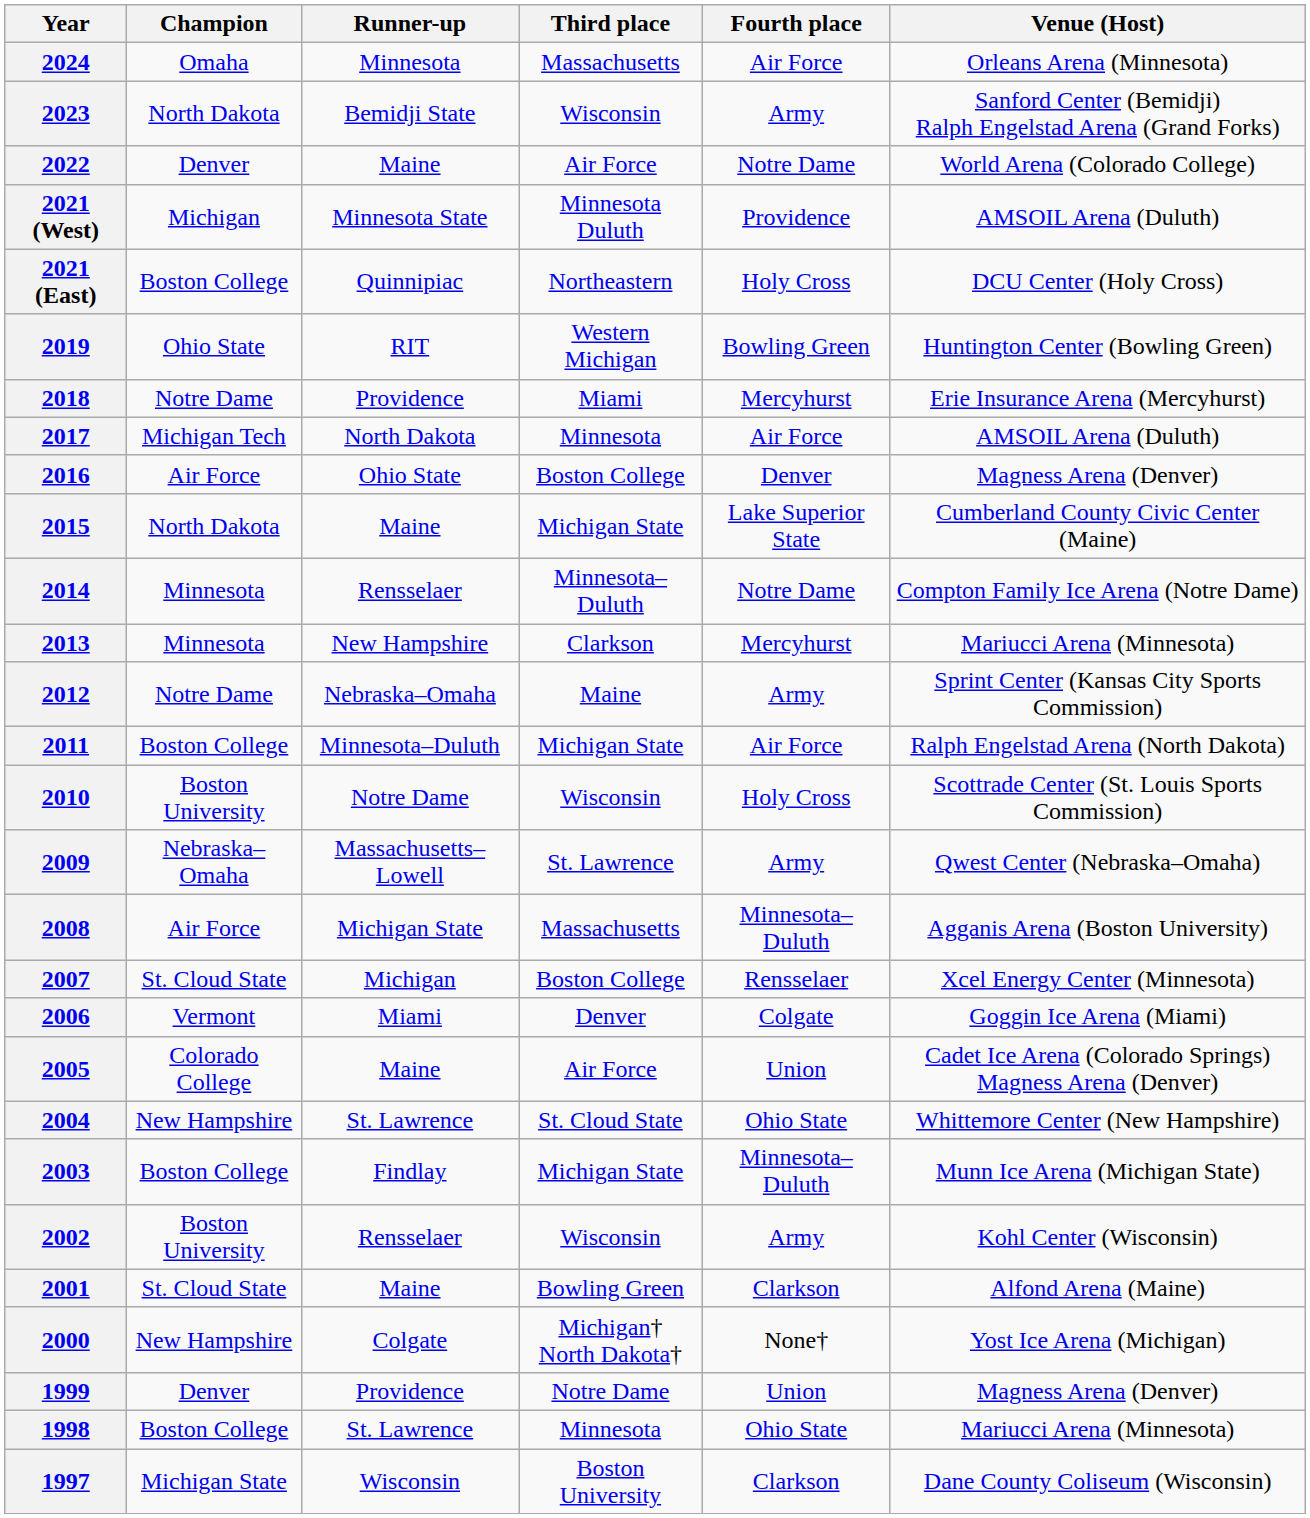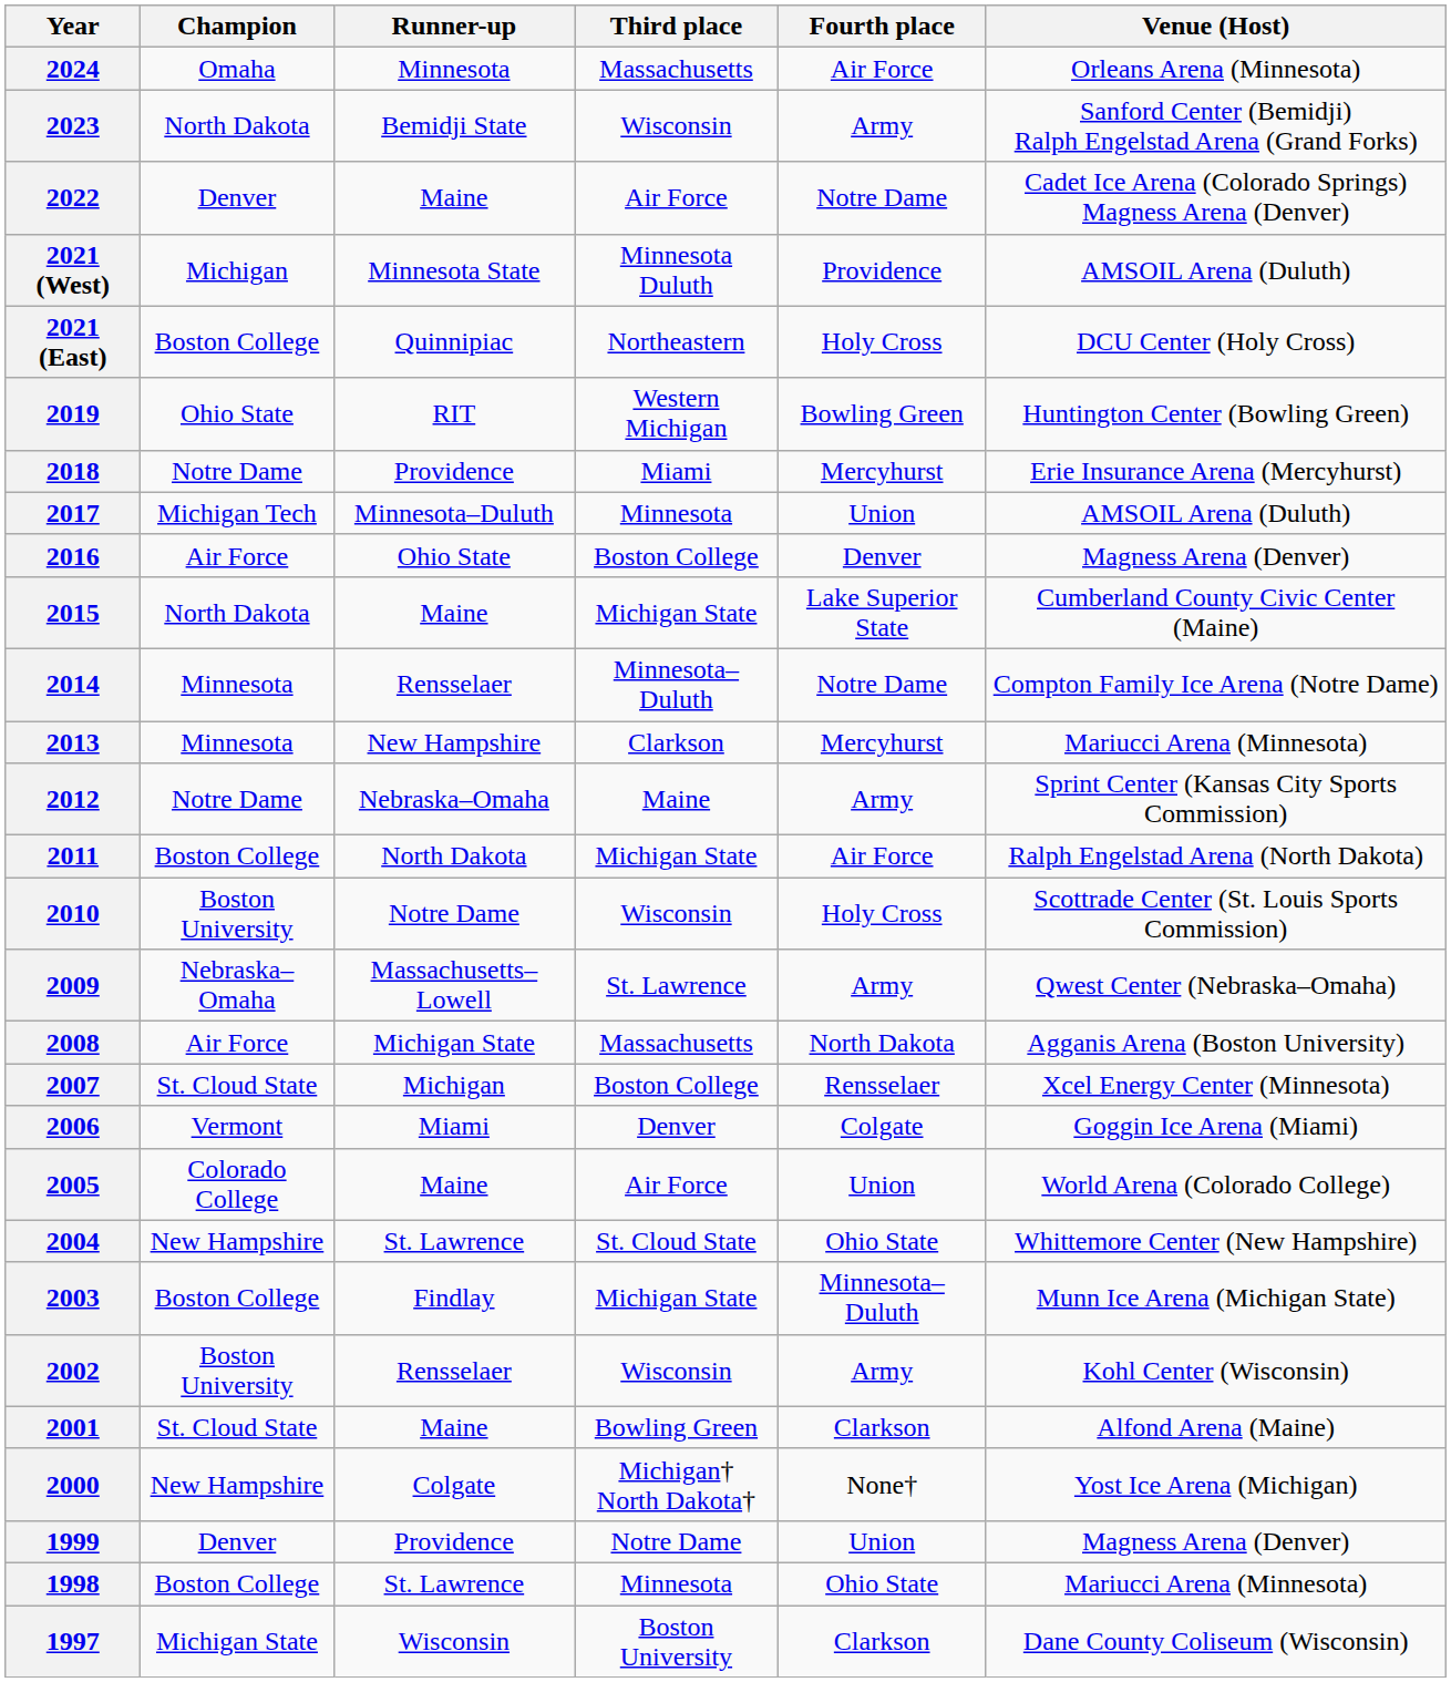 <table class="wikitable" style="text-align:center" cellpadding=2 cellspacing=2>
 <tr>
 <th>Year</th>
 <th>Champion</th>
 <th>Runner-up</th>
 <th>Third place</th>
 <th>Fourth place</th>
 <th>Venue (Host)</th>
 </tr>
 <tr>
 <th><a href='#'>2024</a></th>
 <td><a href='#'>Omaha</a></td>
 <td><a href='#'>Minnesota</a></td>
 <td><a href='#'>Massachusetts</a></td>
 <td><a href='#'>Air Force</a></td>
 <td><a href='#'>Orleans Arena</a> (Minnesota)</td>
 </tr>
 <tr>
 <th><a href='#'>2023</a></th>
 <td><a href='#'>North Dakota</a></td>
 <td><a href='#'>Bemidji State</a></td>
 <td><a href='#'>Wisconsin</a></td>
 <td><a href='#'>Army</a></td>
 <td><a href='#'>Sanford Center</a> (Bemidji)<br><a href='#'>Ralph Engelstad Arena</a> (Grand Forks)</td>
 </tr>
 <tr>
 <th><a href='#'>2022</a></th>
 <td><a href='#'>Denver</a></td>
 <td><a href='#'>Maine</a></td>
 <td><a href='#'>Air Force</a></td>
 <td><a href='#'>Notre Dame</a></td>
-<td><a href='#'>World Arena</a> (Colorado College)</td>
+<td><a href='#'>Cadet Ice Arena</a> (Colorado Springs)<br><a href='#'>Magness Arena</a> (Denver)</td>
 </tr>
 <tr>
 <th><a href='#'>2021</a> (West)</th>
 <td><a href='#'>Michigan</a></td>
 <td><a href='#'>Minnesota State</a></td>
 <td><a href='#'>Minnesota Duluth</a></td>
 <td><a href='#'>Providence</a></td>
 <td><a href='#'>AMSOIL Arena</a> (Duluth)</td>
 </tr>
 <tr>
 <th><a href='#'>2021</a> (East)</th>
 <td><a href='#'>Boston College</a></td>
 <td><a href='#'>Quinnipiac</a></td>
 <td><a href='#'>Northeastern</a></td>
 <td><a href='#'>Holy Cross</a></td>
 <td><a href='#'>DCU Center</a> (Holy Cross)</td>
 </tr>
 <tr>
 <th><a href='#'>2019</a></th>
 <td><a href='#'>Ohio State</a></td>
 <td><a href='#'>RIT</a></td>
 <td><a href='#'>Western Michigan</a></td>
 <td><a href='#'>Bowling Green</a></td>
 <td><a href='#'>Huntington Center</a> (Bowling Green)</td>
 </tr>
 <tr>
 <th><a href='#'>2018</a></th>
 <td><a href='#'>Notre Dame</a></td>
 <td><a href='#'>Providence</a></td>
 <td><a href='#'>Miami</a></td>
 <td><a href='#'>Mercyhurst</a></td>
 <td><a href='#'>Erie Insurance Arena</a> (Mercyhurst)</td>
 </tr>
 <tr>
 <th><a href='#'>2017</a></th>
 <td><a href='#'>Michigan Tech</a></td>
-<td><a href='#'>North Dakota</a></td>
+<td><a href='#'>Minnesota–Duluth</a></td>
 <td><a href='#'>Minnesota</a></td>
-<td><a href='#'>Air Force</a></td>
+<td><a href='#'>Union</a></td>
 <td><a href='#'>AMSOIL Arena</a> (Duluth)</td>
 </tr>
 <tr>
 <th><a href='#'>2016</a></th>
 <td><a href='#'>Air Force</a></td>
 <td><a href='#'>Ohio State</a></td>
 <td><a href='#'>Boston College</a></td>
 <td><a href='#'>Denver</a></td>
 <td><a href='#'>Magness Arena</a> (Denver)</td>
 </tr>
 <tr>
 <th><a href='#'>2015</a></th>
 <td><a href='#'>North Dakota</a></td>
 <td><a href='#'>Maine</a></td>
 <td><a href='#'>Michigan State</a></td>
 <td><a href='#'>Lake Superior State</a></td>
 <td><a href='#'>Cumberland County Civic Center</a> (Maine)</td>
 </tr>
 <tr>
 <th><a href='#'>2014</a></th>
 <td><a href='#'>Minnesota</a></td>
 <td><a href='#'>Rensselaer</a></td>
 <td><a href='#'>Minnesota–Duluth</a></td>
 <td><a href='#'>Notre Dame</a></td>
 <td><a href='#'>Compton Family Ice Arena</a> (Notre Dame)</td>
 </tr>
 <tr>
 <th><a href='#'>2013</a></th>
 <td><a href='#'>Minnesota</a></td>
 <td><a href='#'>New Hampshire</a></td>
 <td><a href='#'>Clarkson</a></td>
 <td><a href='#'>Mercyhurst</a></td>
 <td><a href='#'>Mariucci Arena</a> (Minnesota)</td>
 </tr>
 <tr>
 <th><a href='#'>2012</a></th>
 <td><a href='#'>Notre Dame</a></td>
 <td><a href='#'>Nebraska–Omaha</a></td>
 <td><a href='#'>Maine</a></td>
 <td><a href='#'>Army</a></td>
 <td><a href='#'>Sprint Center</a> (Kansas City Sports Commission)</td>
 </tr>
 <tr>
 <th><a href='#'>2011</a></th>
 <td><a href='#'>Boston College</a></td>
-<td><a href='#'>Minnesota–Duluth</a></td>
+<td><a href='#'>North Dakota</a></td>
 <td><a href='#'>Michigan State</a></td>
 <td><a href='#'>Air Force</a></td>
 <td><a href='#'>Ralph Engelstad Arena</a> (North Dakota)</td>
 </tr>
 <tr>
 <th><a href='#'>2010</a></th>
 <td><a href='#'>Boston University</a></td>
 <td><a href='#'>Notre Dame</a></td>
 <td><a href='#'>Wisconsin</a></td>
 <td><a href='#'>Holy Cross</a></td>
 <td><a href='#'>Scottrade Center</a> (St. Louis Sports Commission)</td>
 </tr>
 <tr>
 <th><a href='#'>2009</a></th>
 <td><a href='#'>Nebraska–Omaha</a></td>
 <td><a href='#'>Massachusetts–Lowell</a></td>
 <td><a href='#'>St. Lawrence</a></td>
 <td><a href='#'>Army</a></td>
 <td><a href='#'>Qwest Center</a> (Nebraska–Omaha)</td>
 </tr>
 <tr>
 <th><a href='#'>2008</a></th>
 <td><a href='#'>Air Force</a></td>
 <td><a href='#'>Michigan State</a></td>
 <td><a href='#'>Massachusetts</a></td>
-<td><a href='#'>Minnesota–Duluth</a></td>
+<td><a href='#'>North Dakota</a></td>
 <td><a href='#'>Agganis Arena</a> (Boston University)</td>
 </tr>
 <tr>
 <th><a href='#'>2007</a></th>
 <td><a href='#'>St. Cloud State</a></td>
 <td><a href='#'>Michigan</a></td>
 <td><a href='#'>Boston College</a></td>
 <td><a href='#'>Rensselaer</a></td>
 <td><a href='#'>Xcel Energy Center</a> (Minnesota)</td>
 </tr>
 <tr>
 <th><a href='#'>2006</a></th>
 <td><a href='#'>Vermont</a></td>
 <td><a href='#'>Miami</a></td>
 <td><a href='#'>Denver</a></td>
 <td><a href='#'>Colgate</a></td>
 <td><a href='#'>Goggin Ice Arena</a> (Miami)</td>
 </tr>
 <tr>
 <th><a href='#'>2005</a></th>
 <td><a href='#'>Colorado College</a></td>
 <td><a href='#'>Maine</a></td>
 <td><a href='#'>Air Force</a></td>
 <td><a href='#'>Union</a></td>
-<td><a href='#'>Cadet Ice Arena</a> (Colorado Springs)<br><a href='#'>Magness Arena</a> (Denver)</td>
+<td><a href='#'>World Arena</a> (Colorado College)</td>
 </tr>
 <tr>
 <th><a href='#'>2004</a></th>
 <td><a href='#'>New Hampshire</a></td>
 <td><a href='#'>St. Lawrence</a></td>
 <td><a href='#'>St. Cloud State</a></td>
 <td><a href='#'>Ohio State</a></td>
 <td><a href='#'>Whittemore Center</a> (New Hampshire)</td>
 </tr>
 <tr>
 <th><a href='#'>2003</a></th>
 <td><a href='#'>Boston College</a></td>
 <td><a href='#'>Findlay</a></td>
 <td><a href='#'>Michigan State</a></td>
 <td><a href='#'>Minnesota–Duluth</a></td>
 <td><a href='#'>Munn Ice Arena</a> (Michigan State)</td>
 </tr>
 <tr>
 <th><a href='#'>2002</a></th>
 <td><a href='#'>Boston University</a></td>
 <td><a href='#'>Rensselaer</a></td>
 <td><a href='#'>Wisconsin</a></td>
 <td><a href='#'>Army</a></td>
 <td><a href='#'>Kohl Center</a> (Wisconsin)</td>
 </tr>
 <tr>
 <th><a href='#'>2001</a></th>
 <td><a href='#'>St. Cloud State</a></td>
 <td><a href='#'>Maine</a></td>
 <td><a href='#'>Bowling Green</a></td>
 <td><a href='#'>Clarkson</a></td>
 <td><a href='#'>Alfond Arena</a> (Maine)</td>
 </tr>
 <tr>
 <th><a href='#'>2000</a></th>
 <td><a href='#'>New Hampshire</a></td>
 <td><a href='#'>Colgate</a></td>
 <td><a href='#'>Michigan</a>†<br><a href='#'>North Dakota</a>†</td>
 <td>None†</td>
 <td><a href='#'>Yost Ice Arena</a> (Michigan)</td>
 </tr>
 <tr>
 <th><a href='#'>1999</a></th>
 <td><a href='#'>Denver</a></td>
 <td><a href='#'>Providence</a></td>
 <td><a href='#'>Notre Dame</a></td>
 <td><a href='#'>Union</a></td>
 <td><a href='#'>Magness Arena</a> (Denver)</td>
 </tr>
 <tr>
 <th><a href='#'>1998</a></th>
 <td><a href='#'>Boston College</a></td>
 <td><a href='#'>St. Lawrence</a></td>
 <td><a href='#'>Minnesota</a></td>
 <td><a href='#'>Ohio State</a></td>
 <td><a href='#'>Mariucci Arena</a> (Minnesota)</td>
 </tr>
 <tr>
 <th><a href='#'>1997</a></th>
 <td><a href='#'>Michigan State</a></td>
 <td><a href='#'>Wisconsin</a></td>
 <td><a href='#'>Boston University</a></td>
 <td><a href='#'>Clarkson</a></td>
 <td><a href='#'>Dane County Coliseum</a> (Wisconsin)</td>
 </tr>
 </table>
